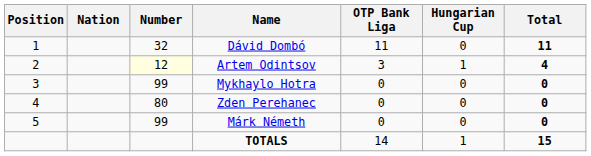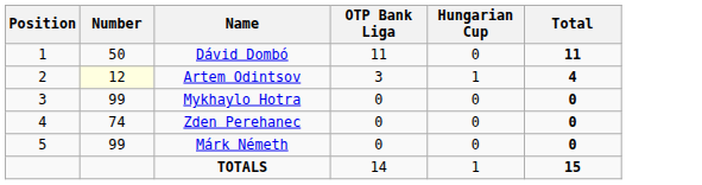 <table class="wikitable" style="font-size: 95%; text-align: center;">
 <tr>
 <th width=60>Position</th>
-<th width=60>Nation</th>
 <th width=60>Number</th>
 <th width=150>Name</th>
 <th width=80>OTP Bank Liga</th>
 <th width=80>Hungarian Cup</th>
 <th width=80>Total</th>
 </tr>
 <tr>
 <td>1</td>
-<td></td>
-<td>32</td>
+<td>50</td>
 <td><a href='#'>Dávid Dombó</a></td>
 <td>11</td>
 <td>0</td>
 <td><strong>11</strong></td>
 </tr>
 <tr>
 <td>2</td>
-<td></td>
 <td style="background: lightyellow;">12</td>
 <td><a href='#'>Artem Odintsov</a></td>
 <td>3</td>
 <td>1</td>
 <td><strong>4</strong></td>
 </tr>
 <tr>
 <td>3</td>
-<td></td>
 <td>99</td>
 <td><a href='#'>Mykhaylo Hotra</a></td>
 <td>0</td>
 <td>0</td>
 <td><strong>0</strong></td>
 </tr>
 <tr>
 <td>4</td>
-<td></td>
-<td>80</td>
+<td>74</td>
 <td><a href='#'>Zden Perehanec</a></td>
 <td>0</td>
 <td>0</td>
 <td><strong>0</strong></td>
 </tr>
 <tr>
 <td>5</td>
-<td></td>
 <td>99</td>
 <td><a href='#'>Márk Németh</a></td>
 <td>0</td>
 <td>0</td>
 <td><strong>0</strong></td>
 </tr>
 <tr>
 <td></td>
 <td></td>
-<td></td>
 <td><strong>TOTALS</strong></td>
 <td>14</td>
 <td>1</td>
 <td><strong>15</strong></td>
 </tr>
 </table>
